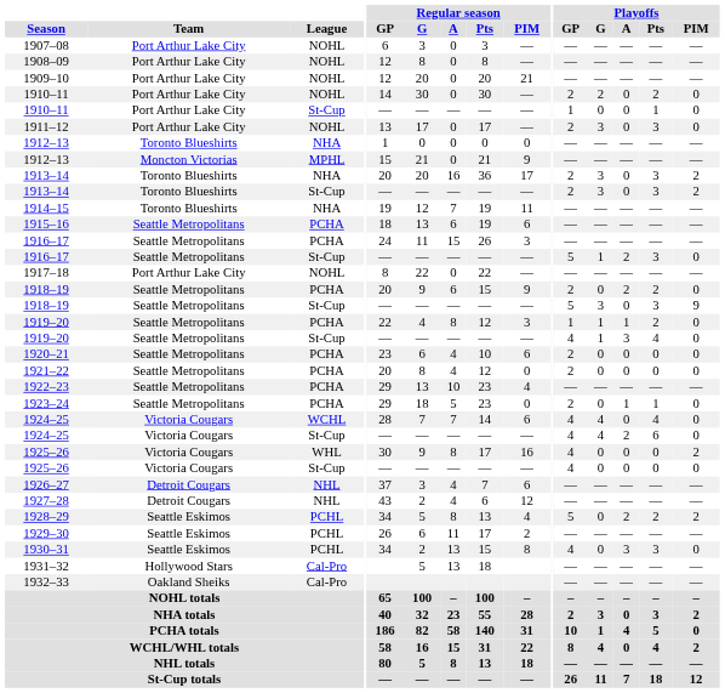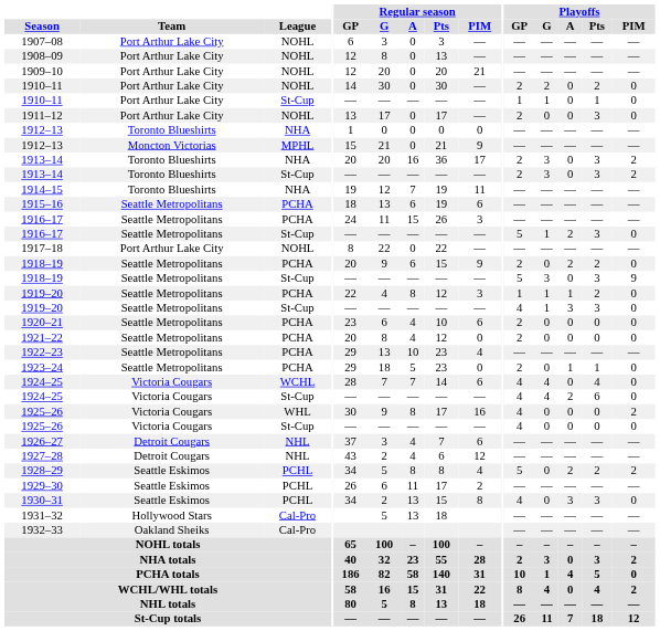 <table border="0" cellpadding="1" cellspacing="0" style="text-align:center; width:55em">
 <tr bgcolor="#e0e0e0">
 <th colspan="3" bgcolor="#ffffff"></th>
 <th rowspan="100" bgcolor="#ffffff"></th>
 <th colspan="5"><a href='#'>Regular season</a></th>
 <th rowspan="100" bgcolor="#ffffff"></th>
 <th colspan="5"><a href='#'>Playoffs</a></th>
 </tr>
 <tr bgcolor="#e0e0e0">
 <th><a href='#'>Season</a></th>
 <th>Team</th>
 <th>League</th>
 <th>GP</th>
 <th><a href='#'>G</a></th>
 <th><a href='#'>A</a></th>
 <th><a href='#'>Pts</a></th>
 <th><a href='#'>PIM</a></th>
 <th>GP</th>
 <th>G</th>
 <th>A</th>
 <th>Pts</th>
 <th>PIM</th>
 </tr>
 <tr>
 <td>1907–08</td>
 <td><a href='#'>Port Arthur Lake City</a></td>
 <td>NOHL</td>
 <td>6</td>
 <td>3</td>
 <td>0</td>
 <td>3</td>
 <td>—</td>
 <td>—</td>
 <td>—</td>
 <td>—</td>
 <td>—</td>
 <td>—</td>
 </tr>
 <tr bgcolor="#f0f0f0">
 <td>1908–09</td>
 <td>Port Arthur Lake City</td>
 <td>NOHL</td>
 <td>12</td>
 <td>8</td>
 <td>0</td>
-<td>8</td>
+<td>13</td>
 <td>—</td>
 <td>—</td>
 <td>—</td>
 <td>—</td>
 <td>—</td>
 <td>—</td>
 </tr>
 <tr>
 <td>1909–10</td>
 <td>Port Arthur Lake City</td>
 <td>NOHL</td>
 <td>12</td>
 <td>20</td>
 <td>0</td>
 <td>20</td>
 <td>21</td>
 <td>—</td>
 <td>—</td>
 <td>—</td>
 <td>—</td>
 <td>—</td>
 </tr>
 <tr bgcolor="#f0f0f0">
 <td>1910–11</td>
 <td>Port Arthur Lake City</td>
 <td>NOHL</td>
 <td>14</td>
 <td>30</td>
 <td>0</td>
 <td>30</td>
 <td>—</td>
 <td>2</td>
 <td>2</td>
 <td>0</td>
 <td>2</td>
 <td>0</td>
 </tr>
 <tr>
 <td><a href='#'>1910–11</a></td>
 <td>Port Arthur Lake City</td>
 <td><a href='#'>St-Cup</a></td>
 <td>—</td>
 <td>—</td>
 <td>—</td>
 <td>—</td>
 <td>—</td>
 <td>1</td>
-<td>0</td>
+<td>1</td>
 <td>0</td>
 <td>1</td>
 <td>0</td>
 </tr>
 <tr bgcolor="#f0f0f0">
 <td>1911–12</td>
 <td>Port Arthur Lake City</td>
 <td>NOHL</td>
 <td>13</td>
 <td>17</td>
 <td>0</td>
 <td>17</td>
 <td>—</td>
 <td>2</td>
-<td>3</td>
+<td>0</td>
 <td>0</td>
 <td>3</td>
 <td>0</td>
 </tr>
 <tr>
 <td><a href='#'>1912–13</a></td>
 <td><a href='#'>Toronto Blueshirts</a></td>
 <td><a href='#'>NHA</a></td>
 <td>1</td>
 <td>0</td>
 <td>0</td>
 <td>0</td>
 <td>0</td>
 <td>—</td>
 <td>—</td>
 <td>—</td>
 <td>—</td>
 <td>—</td>
 </tr>
 <tr bgcolor="#f0f0f0">
 <td>1912–13</td>
 <td><a href='#'>Moncton Victorias</a></td>
 <td><a href='#'>MPHL</a></td>
 <td>15</td>
 <td>21</td>
 <td>0</td>
 <td>21</td>
 <td>9</td>
 <td>—</td>
 <td>—</td>
 <td>—</td>
 <td>—</td>
 <td>—</td>
 </tr>
 <tr>
 <td><a href='#'>1913–14</a></td>
 <td>Toronto Blueshirts</td>
 <td>NHA</td>
 <td>20</td>
 <td>20</td>
 <td>16</td>
 <td>36</td>
 <td>17</td>
 <td>2</td>
 <td>3</td>
 <td>0</td>
 <td>3</td>
 <td>2</td>
 </tr>
 <tr bgcolor="#f0f0f0">
 <td><a href='#'>1913–14</a></td>
 <td>Toronto Blueshirts</td>
 <td>St-Cup</td>
 <td>—</td>
 <td>—</td>
 <td>—</td>
 <td>—</td>
 <td>—</td>
 <td>2</td>
 <td>3</td>
 <td>0</td>
 <td>3</td>
 <td>2</td>
 </tr>
 <tr>
 <td><a href='#'>1914–15</a></td>
 <td>Toronto Blueshirts</td>
 <td>NHA</td>
 <td>19</td>
 <td>12</td>
 <td>7</td>
 <td>19</td>
 <td>11</td>
 <td>—</td>
 <td>—</td>
 <td>—</td>
 <td>—</td>
 <td>—</td>
 </tr>
 <tr bgcolor="#f0f0f0">
 <td><a href='#'>1915–16</a></td>
 <td><a href='#'>Seattle Metropolitans</a></td>
 <td><a href='#'>PCHA</a></td>
 <td>18</td>
 <td>13</td>
 <td>6</td>
 <td>19</td>
 <td>6</td>
 <td>—</td>
 <td>—</td>
 <td>—</td>
 <td>—</td>
 <td>—</td>
 </tr>
 <tr>
 <td><a href='#'>1916–17</a></td>
 <td>Seattle Metropolitans</td>
 <td>PCHA</td>
 <td>24</td>
 <td>11</td>
 <td>15</td>
 <td>26</td>
 <td>3</td>
 <td>—</td>
 <td>—</td>
 <td>—</td>
 <td>—</td>
 <td>—</td>
 </tr>
 <tr bgcolor="#f0f0f0">
 <td><a href='#'>1916–17</a></td>
 <td>Seattle Metropolitans</td>
 <td>St-Cup</td>
 <td>—</td>
 <td>—</td>
 <td>—</td>
 <td>—</td>
 <td>—</td>
 <td>5</td>
 <td>1</td>
 <td>2</td>
 <td>3</td>
 <td>0</td>
 </tr>
 <tr>
 <td>1917–18</td>
 <td>Port Arthur Lake City</td>
 <td>NOHL</td>
 <td>8</td>
 <td>22</td>
 <td>0</td>
 <td>22</td>
 <td>—</td>
 <td>—</td>
 <td>—</td>
 <td>—</td>
 <td>—</td>
 <td>—</td>
 </tr>
 <tr bgcolor="#f0f0f0">
 <td><a href='#'>1918–19</a></td>
 <td>Seattle Metropolitans</td>
 <td>PCHA</td>
 <td>20</td>
 <td>9</td>
 <td>6</td>
 <td>15</td>
 <td>9</td>
 <td>2</td>
 <td>0</td>
 <td>2</td>
 <td>2</td>
 <td>0</td>
 </tr>
 <tr>
 <td><a href='#'>1918–19</a></td>
 <td>Seattle Metropolitans</td>
 <td>St-Cup</td>
 <td>—</td>
 <td>—</td>
 <td>—</td>
 <td>—</td>
 <td>—</td>
 <td>5</td>
 <td>3</td>
 <td>0</td>
 <td>3</td>
 <td>9</td>
 </tr>
 <tr bgcolor="#f0f0f0">
 <td><a href='#'>1919–20</a></td>
 <td>Seattle Metropolitans</td>
 <td>PCHA</td>
 <td>22</td>
 <td>4</td>
 <td>8</td>
 <td>12</td>
 <td>3</td>
 <td>1</td>
 <td>1</td>
 <td>1</td>
 <td>2</td>
 <td>0</td>
 </tr>
 <tr>
 <td><a href='#'>1919–20</a></td>
 <td>Seattle Metropolitans</td>
 <td>St-Cup</td>
 <td>—</td>
 <td>—</td>
 <td>—</td>
 <td>—</td>
 <td>—</td>
 <td>4</td>
 <td>1</td>
 <td>3</td>
-<td>4</td>
+<td>3</td>
 <td>0</td>
 </tr>
 <tr bgcolor="#f0f0f0">
 <td><a href='#'>1920–21</a></td>
 <td>Seattle Metropolitans</td>
 <td>PCHA</td>
 <td>23</td>
 <td>6</td>
 <td>4</td>
 <td>10</td>
 <td>6</td>
 <td>2</td>
 <td>0</td>
 <td>0</td>
 <td>0</td>
 <td>0</td>
 </tr>
 <tr>
 <td><a href='#'>1921–22</a></td>
 <td>Seattle Metropolitans</td>
 <td>PCHA</td>
 <td>20</td>
 <td>8</td>
 <td>4</td>
 <td>12</td>
 <td>0</td>
 <td>2</td>
 <td>0</td>
 <td>0</td>
 <td>0</td>
 <td>0</td>
 </tr>
 <tr bgcolor="#f0f0f0">
 <td><a href='#'>1922–23</a></td>
 <td>Seattle Metropolitans</td>
 <td>PCHA</td>
 <td>29</td>
 <td>13</td>
 <td>10</td>
 <td>23</td>
 <td>4</td>
 <td>—</td>
 <td>—</td>
 <td>—</td>
 <td>—</td>
 <td>—</td>
 </tr>
 <tr>
 <td><a href='#'>1923–24</a></td>
 <td>Seattle Metropolitans</td>
 <td>PCHA</td>
 <td>29</td>
 <td>18</td>
 <td>5</td>
 <td>23</td>
 <td>0</td>
 <td>2</td>
 <td>0</td>
 <td>1</td>
 <td>1</td>
 <td>0</td>
 </tr>
 <tr bgcolor="#f0f0f0">
 <td><a href='#'>1924–25</a></td>
 <td><a href='#'>Victoria Cougars</a></td>
 <td><a href='#'>WCHL</a></td>
 <td>28</td>
 <td>7</td>
 <td>7</td>
 <td>14</td>
 <td>6</td>
 <td>4</td>
 <td>4</td>
 <td>0</td>
 <td>4</td>
 <td>0</td>
 </tr>
 <tr>
 <td><a href='#'>1924–25</a></td>
 <td>Victoria Cougars</td>
 <td>St-Cup</td>
 <td>—</td>
 <td>—</td>
 <td>—</td>
 <td>—</td>
 <td>—</td>
 <td>4</td>
 <td>4</td>
 <td>2</td>
 <td>6</td>
 <td>0</td>
 </tr>
 <tr bgcolor="#f0f0f0">
 <td><a href='#'>1925–26</a></td>
 <td>Victoria Cougars</td>
 <td>WHL</td>
 <td>30</td>
 <td>9</td>
 <td>8</td>
 <td>17</td>
 <td>16</td>
 <td>4</td>
 <td>0</td>
 <td>0</td>
 <td>0</td>
 <td>2</td>
 </tr>
 <tr>
 <td><a href='#'>1925–26</a></td>
 <td>Victoria Cougars</td>
 <td>St-Cup</td>
 <td>—</td>
 <td>—</td>
 <td>—</td>
 <td>—</td>
 <td>—</td>
 <td>4</td>
 <td>0</td>
 <td>0</td>
 <td>0</td>
 <td>0</td>
 </tr>
 <tr bgcolor="#f0f0f0">
 <td><a href='#'>1926–27</a></td>
 <td><a href='#'>Detroit Cougars</a></td>
 <td><a href='#'>NHL</a></td>
 <td>37</td>
 <td>3</td>
 <td>4</td>
 <td>7</td>
 <td>6</td>
 <td>—</td>
 <td>—</td>
 <td>—</td>
 <td>—</td>
 <td>—</td>
 </tr>
 <tr>
 <td><a href='#'>1927–28</a></td>
 <td>Detroit Cougars</td>
 <td>NHL</td>
 <td>43</td>
 <td>2</td>
 <td>4</td>
 <td>6</td>
 <td>12</td>
 <td>—</td>
 <td>—</td>
 <td>—</td>
 <td>—</td>
 <td>—</td>
 </tr>
 <tr bgcolor="#f0f0f0">
 <td><a href='#'>1928–29</a></td>
 <td>Seattle Eskimos</td>
 <td><a href='#'>PCHL</a></td>
 <td>34</td>
 <td>5</td>
 <td>8</td>
-<td>13</td>
+<td>8</td>
 <td>4</td>
 <td>5</td>
 <td>0</td>
 <td>2</td>
 <td>2</td>
 <td>2</td>
 </tr>
 <tr>
 <td><a href='#'>1929–30</a></td>
 <td>Seattle Eskimos</td>
 <td>PCHL</td>
 <td>26</td>
 <td>6</td>
 <td>11</td>
 <td>17</td>
 <td>2</td>
 <td>—</td>
 <td>—</td>
 <td>—</td>
 <td>—</td>
 <td>—</td>
 </tr>
 <tr bgcolor="#f0f0f0">
 <td><a href='#'>1930–31</a></td>
 <td>Seattle Eskimos</td>
 <td>PCHL</td>
 <td>34</td>
 <td>2</td>
 <td>13</td>
 <td>15</td>
 <td>8</td>
 <td>4</td>
 <td>0</td>
 <td>3</td>
 <td>3</td>
 <td>0</td>
 </tr>
 <tr>
 <td>1931–32</td>
 <td>Hollywood Stars</td>
 <td><a href='#'>Cal-Pro</a></td>
 <td></td>
 <td>5</td>
 <td>13</td>
 <td>18</td>
 <td></td>
 <td>—</td>
 <td>—</td>
 <td>—</td>
 <td>—</td>
 <td>—</td>
 </tr>
 <tr bgcolor="#f0f0f0">
 <td>1932–33</td>
 <td>Oakland Sheiks</td>
 <td>Cal-Pro</td>
 <td></td>
 <td></td>
 <td></td>
 <td></td>
 <td></td>
 <td>—</td>
 <td>—</td>
 <td>—</td>
 <td>—</td>
 <td>—</td>
 </tr>
 <tr bgcolor="#e0e0e0">
 <th colspan="3">NOHL totals</th>
 <th>65</th>
 <th>100</th>
 <th>–</th>
 <th>100</th>
 <th>–</th>
 <th>–</th>
 <th>–</th>
 <th>–</th>
 <th>–</th>
 <th>–</th>
 </tr>
 <tr bgcolor="#e0e0e0">
 <th colspan="3">NHA totals</th>
 <th>40</th>
 <th>32</th>
 <th>23</th>
 <th>55</th>
 <th>28</th>
 <th>2</th>
 <th>3</th>
 <th>0</th>
 <th>3</th>
 <th>2</th>
 </tr>
 <tr bgcolor="#e0e0e0">
 <th colspan="3">PCHA totals</th>
 <th>186</th>
 <th>82</th>
 <th>58</th>
 <th>140</th>
 <th>31</th>
 <th>10</th>
 <th>1</th>
 <th>4</th>
 <th>5</th>
 <th>0</th>
 </tr>
 <tr bgcolor="#e0e0e0">
 <th colspan="3">WCHL/WHL totals</th>
 <th>58</th>
 <th>16</th>
 <th>15</th>
 <th>31</th>
 <th>22</th>
 <th>8</th>
 <th>4</th>
 <th>0</th>
 <th>4</th>
 <th>2</th>
 </tr>
 <tr bgcolor="#e0e0e0">
 <th colspan="3">NHL totals</th>
 <th>80</th>
 <th>5</th>
 <th>8</th>
 <th>13</th>
 <th>18</th>
 <th>—</th>
 <th>—</th>
 <th>—</th>
 <th>—</th>
 <th>—</th>
 </tr>
 <tr bgcolor="#e0e0e0">
 <th colspan="3">St-Cup totals</th>
 <th>—</th>
 <th>—</th>
 <th>—</th>
 <th>—</th>
 <th>—</th>
 <th>26</th>
 <th>11</th>
 <th>7</th>
 <th>18</th>
 <th>12</th>
 </tr>
 </table>
